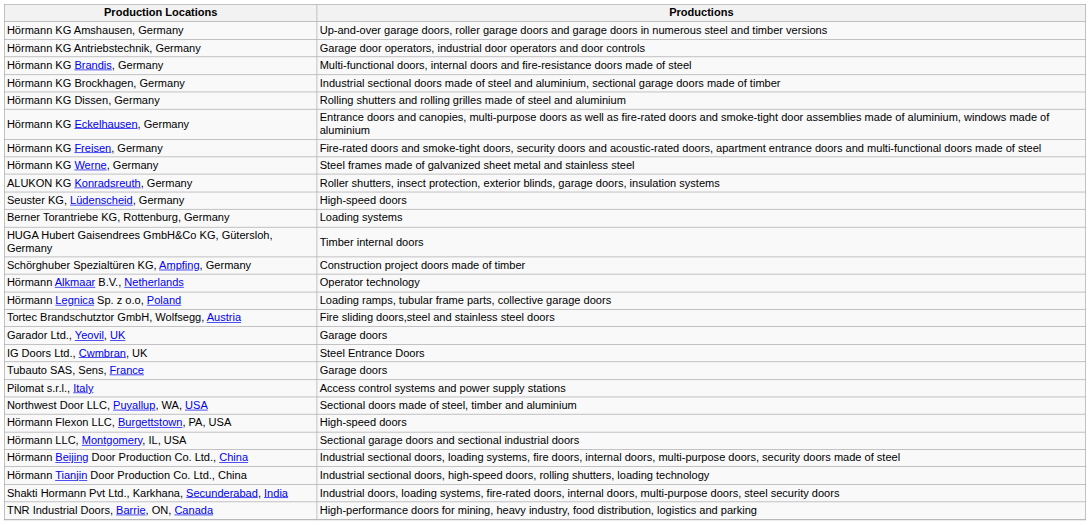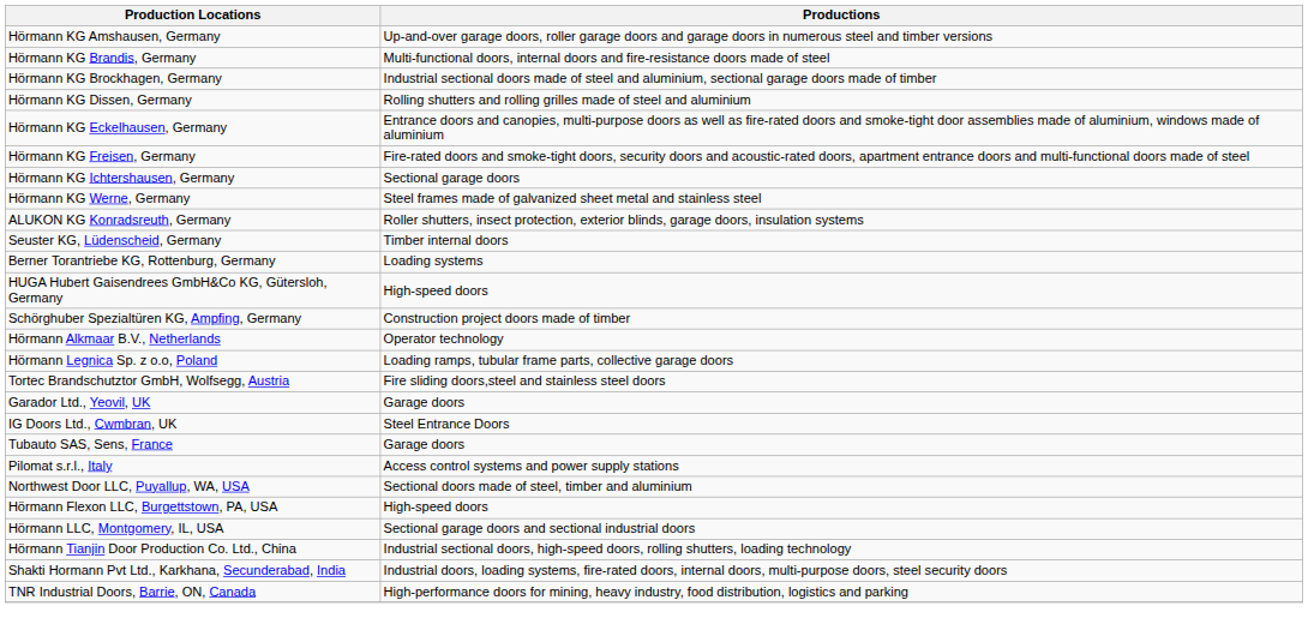 <table class="wikitable">
 <tr>
 <th>Production Locations</th>
 <th>Productions</th>
 </tr>
 <tr>
 <td>Hörmann  KG Amshausen, Germany</td>
 <td>Up-and-over garage doors, roller garage  doors and garage doors in numerous steel and timber versions</td>
-</tr>
-<tr>
-<td>Hörmann  KG Antriebstechnik, Germany</td>
-<td>Garage door operators, industrial door  operators and door controls</td>
 </tr>
 <tr>
 <td>Hörmann  KG <a href='#'>Brandis</a>, Germany</td>
 <td>Multi-functional doors, internal doors  and fire-resistance doors made of steel</td>
 </tr>
 <tr>
 <td>Hörmann  KG Brockhagen, Germany</td>
 <td>Industrial sectional doors made of steel  and aluminium, sectional garage doors made of timber</td>
 </tr>
 <tr>
 <td>Hörmann  KG Dissen, Germany</td>
 <td>Rolling shutters and rolling grilles  made of steel and aluminium</td>
 </tr>
 <tr>
 <td>Hörmann  KG <a href='#'>Eckelhausen</a>, Germany</td>
 <td>Entrance doors and canopies,  multi-purpose doors as well as fire-rated doors and smoke-tight door  assemblies made of aluminium, windows made of aluminium</td>
 </tr>
 <tr>
 <td>Hörmann  KG <a href='#'>Freisen</a>, Germany</td>
 <td>Fire-rated doors and smoke-tight doors,  security doors and acoustic-rated doors, apartment entrance doors and  multi-functional doors made of steel</td>
 </tr>
 <tr>
+<td>Hörmann  KG <a href='#'>Ichtershausen</a>, Germany</td>
+<td>Sectional garage doors</td>
+</tr>
+<tr>
 <td>Hörmann KG <a href='#'>Werne</a>, Germany</td>
 <td>Steel frames made of galvanized sheet  metal and stainless steel</td>
 </tr>
 <tr>
 <td>ALUKON  KG <a href='#'>Konradsreuth</a>, Germany</td>
 <td>Roller shutters, insect protection,  exterior blinds, garage doors, insulation systems</td>
 </tr>
 <tr>
 <td>Seuster  KG, <a href='#'>Lüdenscheid</a>, Germany</td>
-<td>High-speed doors</td>
+<td>Timber internal doors</td>
 </tr>
 <tr>
 <td>Berner  Torantriebe KG, Rottenburg, Germany</td>
 <td>Loading systems</td>
 </tr>
 <tr>
 <td>HUGA  Hubert Gaisendrees GmbH&Co KG, Gütersloh, Germany</td>
-<td>Timber internal doors</td>
+<td>High-speed doors</td>
 </tr>
 <tr>
 <td>Schörghuber  Spezialtüren KG, <a href='#'>Ampfing</a>, Germany</td>
 <td>Construction project doors made of  timber</td>
 </tr>
 <tr>
 <td>Hörmann  <a href='#'>Alkmaar</a> B.V., <a href='#'>Netherlands</a></td>
 <td>Operator technology</td>
 </tr>
 <tr>
 <td>Hörmann  <a href='#'>Legnica</a> Sp. z o.o, <a href='#'>Poland</a></td>
 <td>Loading ramps, tubular frame parts,  collective garage doors</td>
 </tr>
 <tr>
 <td>Tortec  Brandschutztor GmbH, Wolfsegg, <a href='#'>Austria</a></td>
 <td>Fire sliding doors,steel and stainless  steel doors</td>
 </tr>
 <tr>
 <td>Garador  Ltd., <a href='#'>Yeovil</a>, <a href='#'>UK</a></td>
 <td>Garage doors</td>
 </tr>
 <tr>
 <td>IG Doors  Ltd., <a href='#'>Cwmbran</a>, UK</td>
 <td>Steel Entrance Doors</td>
 </tr>
 <tr>
 <td>Tubauto  SAS, Sens, <a href='#'>France</a></td>
 <td>Garage doors</td>
 </tr>
 <tr>
 <td>Pilomat  s.r.l., <a href='#'>Italy</a></td>
 <td>Access control systems and power supply  stations</td>
 </tr>
 <tr>
 <td>Northwest  Door LLC, <a href='#'>Puyallup</a>, WA, <a href='#'>USA</a></td>
 <td>Sectional doors made of steel, timber  and aluminium</td>
 </tr>
 <tr>
 <td>Hörmann  Flexon LLC, <a href='#'>Burgettstown</a>, PA, USA</td>
 <td>High-speed doors</td>
 </tr>
 <tr>
 <td>Hörmann  LLC, <a href='#'>Montgomery</a>, IL, USA</td>
 <td>Sectional garage doors and sectional  industrial doors</td>
 </tr>
 <tr>
-<td>Hörmann  <a href='#'>Beijing</a> Door Production Co. Ltd., <a href='#'>China</a></td>
-<td>Industrial sectional doors, loading  systems, fire doors, internal doors, multi-purpose doors, security doors made  of steel</td>
-</tr>
-<tr>
 <td>Hörmann  <a href='#'>Tianjin</a> Door Production Co. Ltd., China</td>
 <td>Industrial sectional doors, high-speed  doors, rolling shutters, loading technology</td>
 </tr>
 <tr>
 <td>Shakti  Hormann Pvt Ltd., Karkhana, <a href='#'>Secunderabad</a>, <a href='#'>India</a></td>
 <td>Industrial doors, loading  systems, fire-rated doors, internal doors, multi-purpose doors, steel  security doors</td>
 </tr>
 <tr>
 <td>TNR Industrial Doors, <a href='#'>Barrie</a>, ON, <a href='#'>Canada</a></td>
 <td>High-performance doors for mining, heavy industry, food distribution, logistics and parking</td>
 </tr>
 <tr>
 </tr>
 </table>
